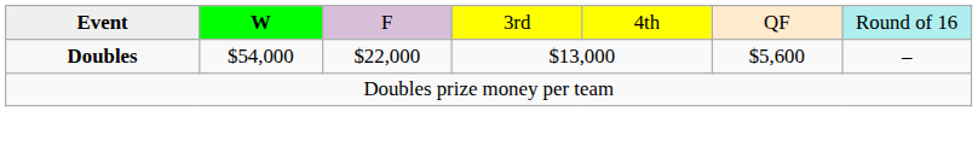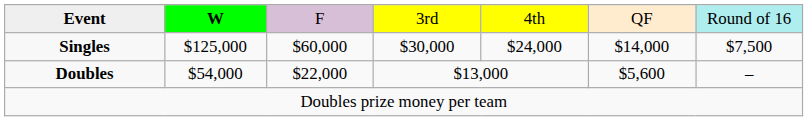 <table class=wikitable style=font-size:90%;text-align:center>
 <tr>
 <td style="width:130px; background:#efefef;"><strong>Event</strong></td>
 <td style="width:80px; background:lime;"><strong>W</strong></td>
 <td style="width:85px; background:thistle;">F</td>
 <td style="width:85px; background:#ff0;">3rd</td>
 <td style="width:85px; background:#ff0;">4th</td>
 <td style="width:85px; background:#ffebcd;">QF</td>
 <td style="width:85px; background:#afeeee;">Round of 16</td>
+</tr>
+<tr>
+<td style="background:#f8f8f8;"><strong>Singles</strong></td>
+<td>$125,000</td>
+<td>$60,000</td>
+<td>$30,000</td>
+<td>$24,000</td>
+<td>$14,000</td>
+<td>$7,500</td>
 </tr>
 <tr>
 <td style="background:#f8f8f8;"><strong>Doubles</strong></td>
 <td>$54,000</td>
 <td>$22,000</td>
 <td colspan=2>$13,000</td>
 <td>$5,600</td>
 <td>–</td>
 </tr>
 <tr>
 <td colspan=7>Doubles prize money per team</td>
 </tr>
 </table>
